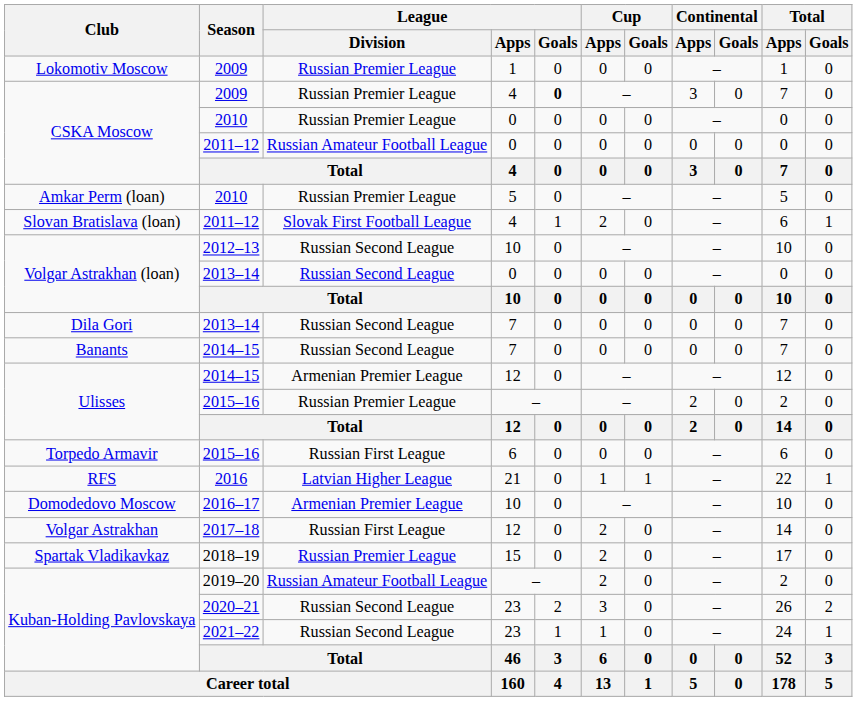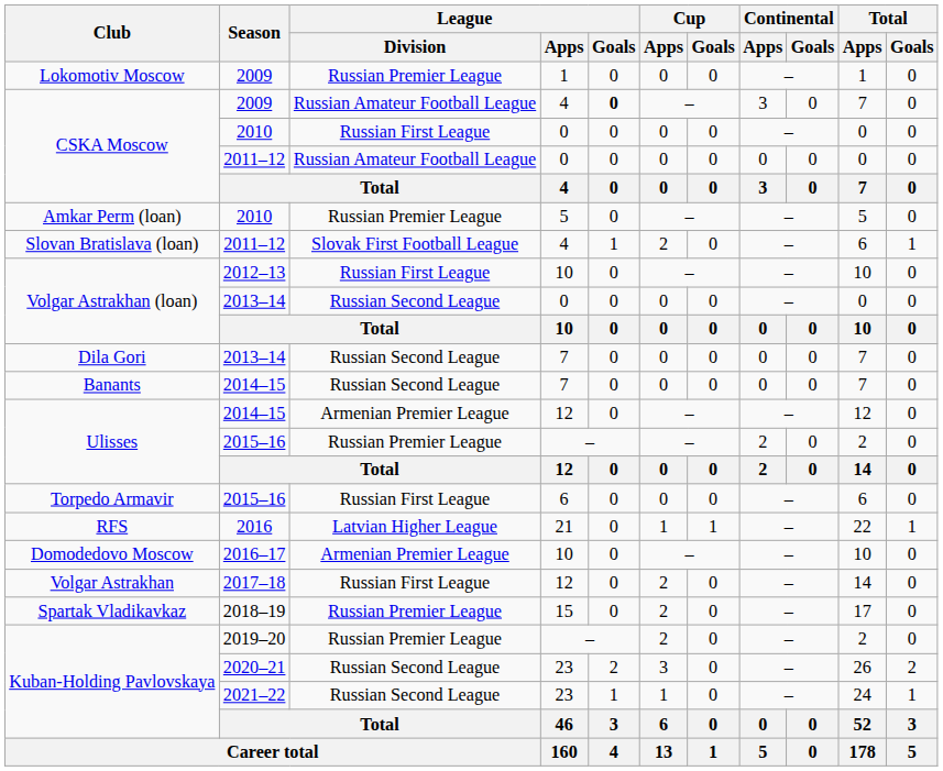 <table class="wikitable" style="text-align: center;">
 <tr>
 <th rowspan=2>Club</th>
 <th rowspan=2>Season</th>
 <th colspan=3>League</th>
 <th colspan=2>Cup</th>
 <th colspan=2>Continental</th>
 <th colspan=2>Total</th>
 </tr>
 <tr>
 <th>Division</th>
 <th>Apps</th>
 <th>Goals</th>
 <th>Apps</th>
 <th>Goals</th>
 <th>Apps</th>
 <th>Goals</th>
 <th>Apps</th>
 <th>Goals</th>
 </tr>
 <tr>
 <td><a href='#'>Lokomotiv Moscow</a></td>
 <td><a href='#'>2009</a></td>
 <td><a href='#'>Russian Premier League</a></td>
 <td>1</td>
 <td>0</td>
 <td>0</td>
 <td>0</td>
 <td colspan=2>–</td>
 <td>1</td>
 <td>0</td>
 </tr>
 <tr>
 <td rowspan="4"><a href='#'>CSKA Moscow</a></td>
 <td><a href='#'>2009</a></td>
-<td>Russian Premier League</td>
+<td><a href='#'>Russian Amateur Football League</a></td>
 <td>4</td>
 <td><strong>0</strong></td>
 <td colspan=2>–</td>
 <td>3</td>
 <td>0</td>
 <td>7</td>
 <td>0</td>
 </tr>
 <tr>
 <td><a href='#'>2010</a></td>
-<td>Russian Premier League</td>
+<td><a href='#'>Russian First League</a></td>
 <td>0</td>
 <td>0</td>
 <td>0</td>
 <td>0</td>
 <td colspan=2>–</td>
 <td>0</td>
 <td>0</td>
 </tr>
 <tr>
 <td><a href='#'>2011–12</a></td>
 <td><a href='#'>Russian Amateur Football League</a></td>
 <td>0</td>
 <td>0</td>
 <td>0</td>
 <td>0</td>
 <td>0</td>
 <td>0</td>
 <td>0</td>
 <td>0</td>
 </tr>
 <tr>
 <th colspan=2>Total</th>
 <th>4</th>
 <th>0</th>
 <th>0</th>
 <th>0</th>
 <th>3</th>
 <th>0</th>
 <th>7</th>
 <th>0</th>
 </tr>
 <tr>
 <td><a href='#'>Amkar Perm</a> (loan)</td>
 <td><a href='#'>2010</a></td>
 <td>Russian Premier League</td>
 <td>5</td>
 <td>0</td>
 <td colspan=2>–</td>
 <td colspan=2>–</td>
 <td>5</td>
 <td>0</td>
 </tr>
 <tr>
 <td><a href='#'>Slovan Bratislava</a> (loan)</td>
 <td><a href='#'>2011–12</a></td>
 <td><a href='#'>Slovak First Football League</a></td>
 <td>4</td>
 <td>1</td>
 <td>2</td>
 <td>0</td>
 <td colspan=2>–</td>
 <td>6</td>
 <td>1</td>
 </tr>
 <tr>
 <td rowspan="3"><a href='#'>Volgar Astrakhan</a> (loan)</td>
 <td><a href='#'>2012–13</a></td>
-<td>Russian Second League</td>
+<td><a href='#'>Russian First League</a></td>
 <td>10</td>
 <td>0</td>
 <td colspan=2>–</td>
 <td colspan=2>–</td>
 <td>10</td>
 <td>0</td>
 </tr>
 <tr>
 <td><a href='#'>2013–14</a></td>
 <td><a href='#'>Russian Second League</a></td>
 <td>0</td>
 <td>0</td>
 <td>0</td>
 <td>0</td>
 <td colspan=2>–</td>
 <td>0</td>
 <td>0</td>
 </tr>
 <tr>
 <th colspan=2>Total</th>
 <th>10</th>
 <th>0</th>
 <th>0</th>
 <th>0</th>
 <th>0</th>
 <th>0</th>
 <th>10</th>
 <th>0</th>
 </tr>
 <tr>
 <td><a href='#'>Dila Gori</a></td>
 <td><a href='#'>2013–14</a></td>
 <td>Russian Second League</td>
 <td>7</td>
 <td>0</td>
 <td>0</td>
 <td>0</td>
 <td>0</td>
 <td>0</td>
 <td>7</td>
 <td>0</td>
 </tr>
 <tr>
 <td><a href='#'>Banants</a></td>
 <td><a href='#'>2014–15</a></td>
 <td>Russian Second League</td>
 <td>7</td>
 <td>0</td>
 <td>0</td>
 <td>0</td>
 <td>0</td>
 <td>0</td>
 <td>7</td>
 <td>0</td>
 </tr>
 <tr>
 <td rowspan="3"><a href='#'>Ulisses</a></td>
 <td><a href='#'>2014–15</a></td>
 <td>Armenian Premier League</td>
 <td>12</td>
 <td>0</td>
 <td colspan=2>–</td>
 <td colspan=2>–</td>
 <td>12</td>
 <td>0</td>
 </tr>
 <tr>
 <td><a href='#'>2015–16</a></td>
 <td>Russian Premier League</td>
 <td colspan=2>–</td>
 <td colspan=2>–</td>
 <td>2</td>
 <td>0</td>
 <td>2</td>
 <td>0</td>
 </tr>
 <tr>
 <th colspan=2>Total</th>
 <th>12</th>
 <th>0</th>
 <th>0</th>
 <th>0</th>
 <th>2</th>
 <th>0</th>
 <th>14</th>
 <th>0</th>
 </tr>
 <tr>
 <td><a href='#'>Torpedo Armavir</a></td>
 <td><a href='#'>2015–16</a></td>
 <td>Russian First League</td>
 <td>6</td>
 <td>0</td>
 <td>0</td>
 <td>0</td>
 <td colspan=2>–</td>
 <td>6</td>
 <td>0</td>
 </tr>
 <tr>
 <td><a href='#'>RFS</a></td>
 <td><a href='#'>2016</a></td>
 <td><a href='#'>Latvian Higher League</a></td>
 <td>21</td>
 <td>0</td>
 <td>1</td>
 <td>1</td>
 <td colspan=2>–</td>
 <td>22</td>
 <td>1</td>
 </tr>
 <tr>
 <td><a href='#'>Domodedovo Moscow</a></td>
 <td><a href='#'>2016–17</a></td>
 <td><a href='#'>Armenian Premier League</a></td>
 <td>10</td>
 <td>0</td>
 <td colspan=2>–</td>
 <td colspan=2>–</td>
 <td>10</td>
 <td>0</td>
 </tr>
 <tr>
 <td><a href='#'>Volgar Astrakhan</a></td>
 <td><a href='#'>2017–18</a></td>
 <td>Russian First League</td>
 <td>12</td>
 <td>0</td>
 <td>2</td>
 <td>0</td>
 <td colspan=2>–</td>
 <td>14</td>
 <td>0</td>
 </tr>
 <tr>
 <td><a href='#'>Spartak Vladikavkaz</a></td>
 <td>2018–19</td>
 <td><a href='#'>Russian Premier League</a></td>
 <td>15</td>
 <td>0</td>
 <td>2</td>
 <td>0</td>
 <td colspan=2>–</td>
 <td>17</td>
 <td>0</td>
 </tr>
 <tr>
 <td rowspan="4"><a href='#'>Kuban-Holding Pavlovskaya</a></td>
 <td>2019–20</td>
-<td><a href='#'>Russian Amateur Football League</a></td>
+<td>Russian Premier League</td>
 <td colspan=2>–</td>
 <td>2</td>
 <td>0</td>
 <td colspan=2>–</td>
 <td>2</td>
 <td>0</td>
 </tr>
 <tr>
 <td><a href='#'>2020–21</a></td>
 <td>Russian Second League</td>
 <td>23</td>
 <td>2</td>
 <td>3</td>
 <td>0</td>
 <td colspan=2>–</td>
 <td>26</td>
 <td>2</td>
 </tr>
 <tr>
 <td><a href='#'>2021–22</a></td>
 <td>Russian Second League</td>
 <td>23</td>
 <td>1</td>
 <td>1</td>
 <td>0</td>
 <td colspan=2>–</td>
 <td>24</td>
 <td>1</td>
 </tr>
 <tr>
 <th colspan=2>Total</th>
 <th>46</th>
 <th>3</th>
 <th>6</th>
 <th>0</th>
 <th>0</th>
 <th>0</th>
 <th>52</th>
 <th>3</th>
 </tr>
 <tr>
 <th colspan=3>Career total</th>
 <th>160</th>
 <th>4</th>
 <th>13</th>
 <th>1</th>
 <th>5</th>
 <th>0</th>
 <th>178</th>
 <th>5</th>
 </tr>
 </table>
